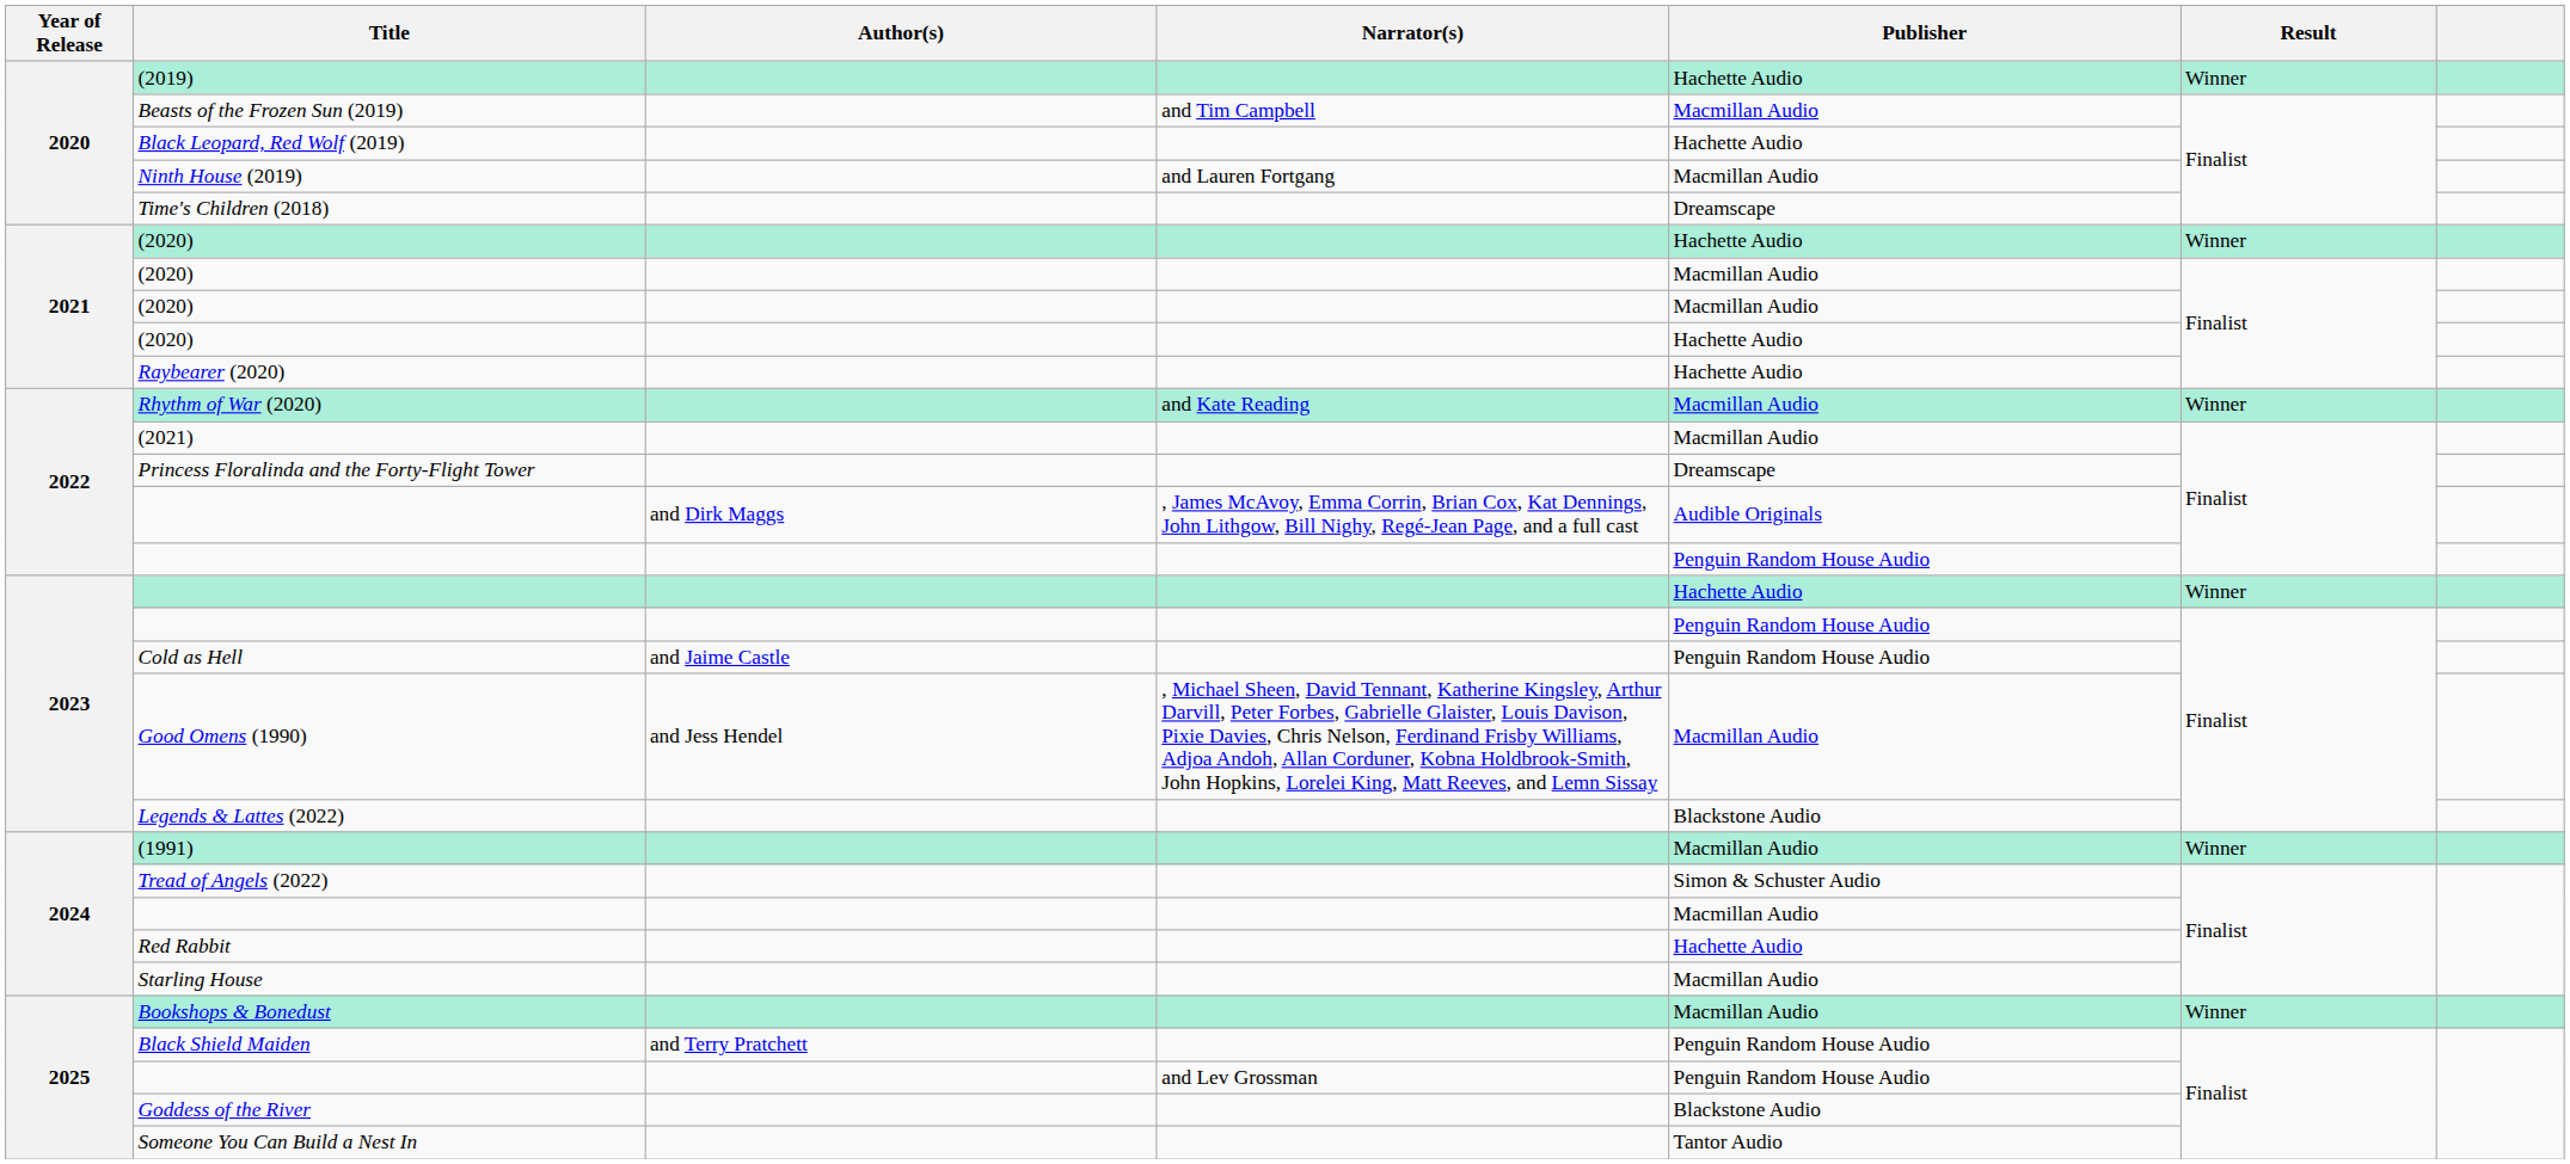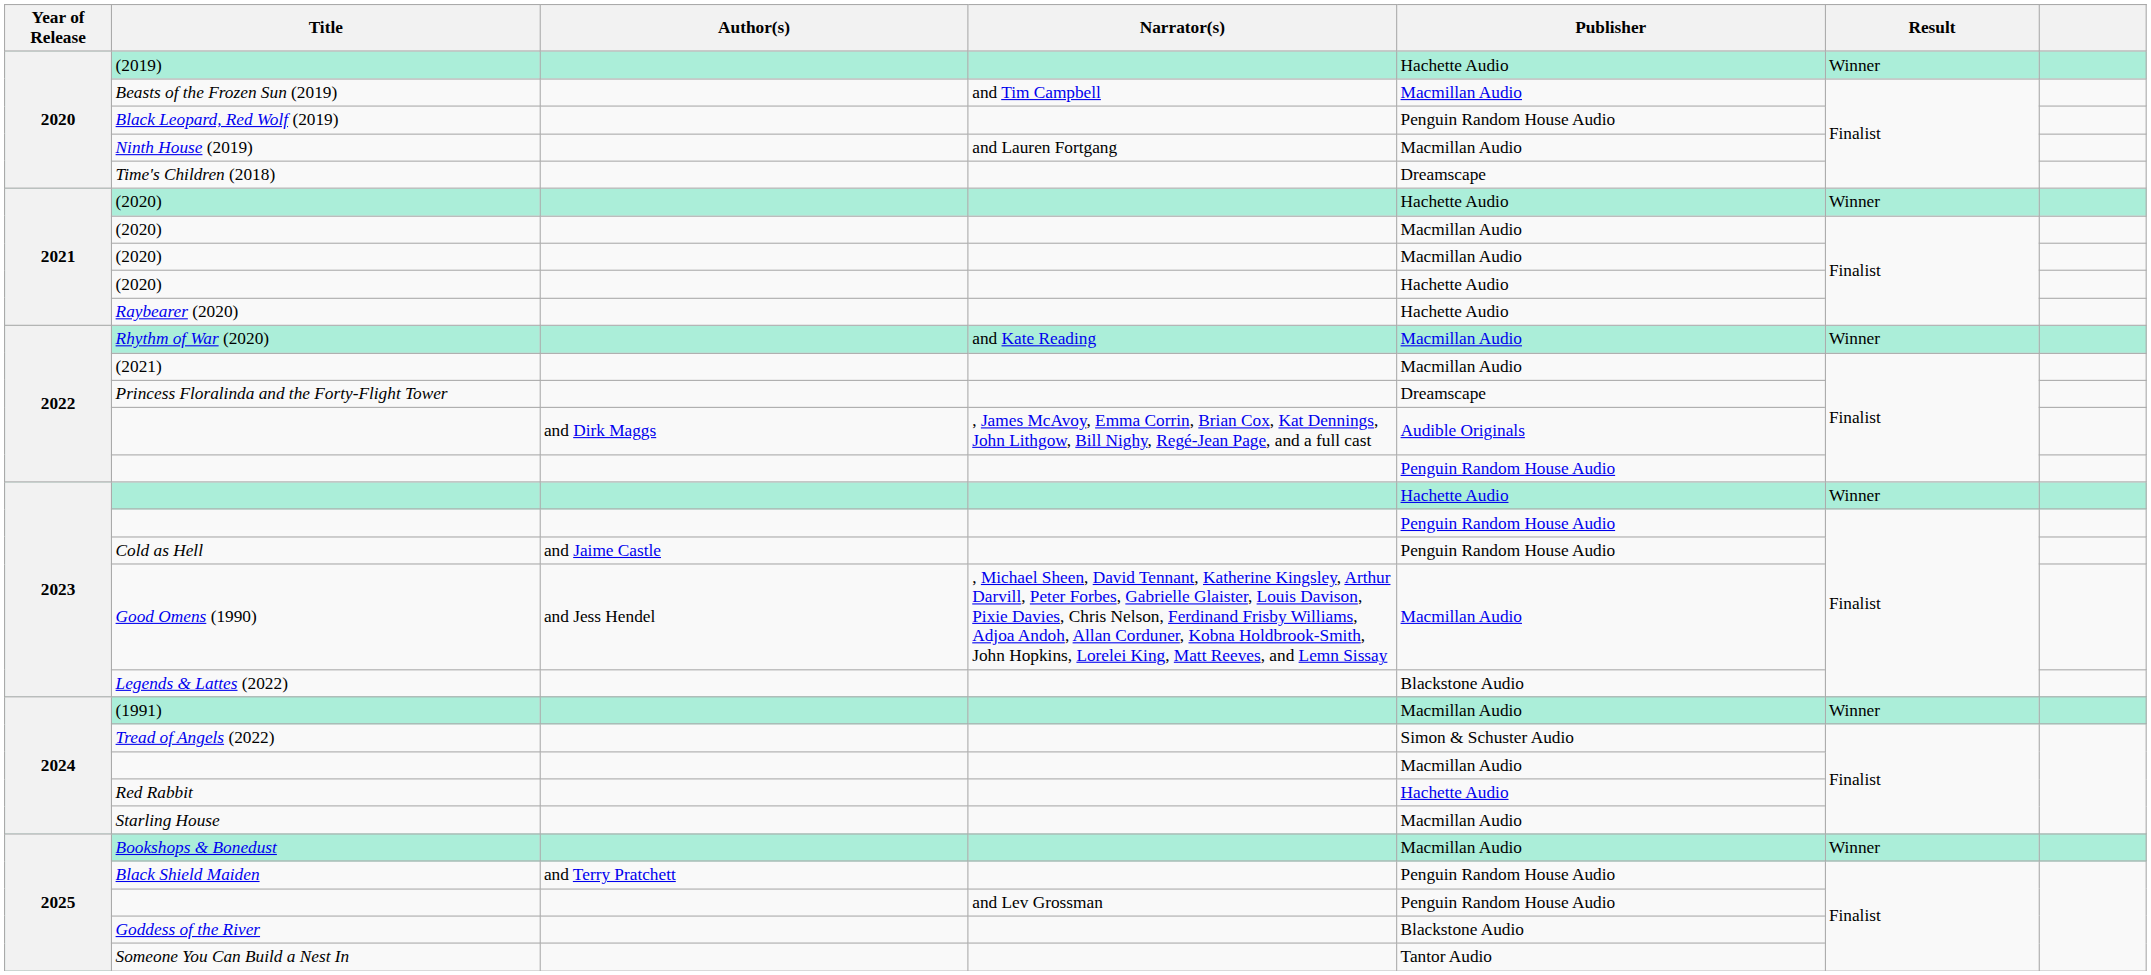 <table class="wikitable sortable mw-collapsible" style="width:100%">
 <tr>
 <th scope="col" width="5%">Year of Release</th>
 <th scope="col" width="20%">Title</th>
 <th scope="col" width="20%">Author(s)</th>
 <th scope="col" width="20%">Narrator(s)</th>
 <th scope="col" width="20%">Publisher</th>
 <th scope="col" width="10%">Result</th>
 <th scope="col" width="5%"></th>
 </tr>
 <tr style="background:#ABEED9">
 <th rowspan="5">2020<br></th>
 <td><em></em> (2019)</td>
 <td></td>
 <td></td>
 <td>Hachette Audio</td>
 <td>Winner</td>
 <td></td>
 </tr>
 <tr>
 <td><em>Beasts of the Frozen Sun</em> (2019)</td>
 <td></td>
 <td> and <a href='#'>Tim Campbell</a></td>
 <td><a href='#'>Macmillan Audio</a></td>
 <td rowspan="4">Finalist</td>
 <td></td>
 </tr>
 <tr>
 <td><em><a href='#'>Black Leopard, Red Wolf</a></em> (2019)</td>
 <td></td>
 <td></td>
-<td>Hachette Audio</td>
+<td>Penguin Random House Audio</td>
 <td></td>
 </tr>
 <tr>
 <td><em><a href='#'>Ninth House</a></em> (2019)</td>
 <td></td>
 <td> and Lauren Fortgang</td>
 <td>Macmillan Audio</td>
 <td></td>
 </tr>
 <tr>
 <td><em>Time's Children</em> (2018)</td>
 <td></td>
 <td></td>
 <td>Dreamscape</td>
 <td></td>
 </tr>
 <tr style="background:#ABEED9">
 <th rowspan="5">2021<br></th>
 <td><em></em> (2020)</td>
 <td></td>
 <td></td>
 <td>Hachette Audio</td>
 <td>Winner</td>
 <td></td>
 </tr>
 <tr>
 <td><em></em> (2020)</td>
 <td></td>
 <td></td>
 <td>Macmillan Audio</td>
 <td rowspan="4">Finalist</td>
 <td></td>
 </tr>
 <tr>
 <td><em></em> (2020)</td>
 <td></td>
 <td></td>
 <td>Macmillan Audio</td>
 <td></td>
 </tr>
 <tr>
 <td><em></em> (2020)</td>
 <td></td>
 <td></td>
 <td>Hachette Audio</td>
 <td></td>
 </tr>
 <tr>
 <td><em><a href='#'>Raybearer</a></em> (2020)</td>
 <td></td>
 <td></td>
 <td>Hachette Audio</td>
 <td></td>
 </tr>
 <tr style="background:#ABEED9">
 <th rowspan="5">2022<br></th>
 <td><em><a href='#'>Rhythm of War</a></em> (2020)</td>
 <td></td>
 <td> and <a href='#'>Kate Reading</a></td>
 <td><a href='#'>Macmillan Audio</a></td>
 <td>Winner</td>
 <td></td>
 </tr>
 <tr>
 <td><em></em> (2021)</td>
 <td></td>
 <td></td>
 <td>Macmillan Audio</td>
 <td rowspan="4">Finalist</td>
 <td></td>
 </tr>
 <tr>
 <td><em>Princess Floralinda and the Forty-Flight Tower</em></td>
 <td></td>
 <td></td>
 <td>Dreamscape</td>
 <td></td>
 </tr>
 <tr>
 <td><em></em></td>
 <td> and <a href='#'>Dirk Maggs</a></td>
 <td>, <a href='#'>James McAvoy</a>, <a href='#'>Emma Corrin</a>, <a href='#'>Brian Cox</a>, <a href='#'>Kat Dennings</a>, <a href='#'>John Lithgow</a>, <a href='#'>Bill Nighy</a>, <a href='#'>Regé-Jean Page</a>, and a full cast</td>
 <td><a href='#'>Audible Originals</a></td>
 <td></td>
 </tr>
 <tr>
 <td><em></em></td>
 <td></td>
 <td></td>
 <td><a href='#'>Penguin Random House Audio</a></td>
 <td></td>
 </tr>
 <tr style="background:#ABEED9">
 <th rowspan="5">2023<br></th>
 <td></td>
 <td></td>
 <td></td>
 <td><a href='#'>Hachette Audio</a></td>
 <td>Winner</td>
 <td></td>
 </tr>
 <tr>
 <td></td>
 <td></td>
 <td></td>
 <td><a href='#'>Penguin Random House Audio</a></td>
 <td rowspan="4">Finalist</td>
 <td></td>
 </tr>
 <tr>
 <td><em>Cold as Hell</em></td>
 <td> and <a href='#'>Jaime Castle</a></td>
 <td></td>
 <td>Penguin Random House Audio</td>
 <td></td>
 </tr>
 <tr>
 <td><em><a href='#'>Good Omens</a></em> (1990)</td>
 <td> and Jess Hendel</td>
 <td>, <a href='#'>Michael Sheen</a>, <a href='#'>David Tennant</a>, <a href='#'>Katherine Kingsley</a>, <a href='#'>Arthur Darvill</a>, <a href='#'>Peter Forbes</a>, <a href='#'>Gabrielle Glaister</a>, <a href='#'>Louis Davison</a>, <a href='#'>Pixie Davies</a>, Chris Nelson, <a href='#'>Ferdinand Frisby Williams</a>, <a href='#'>Adjoa Andoh</a>, <a href='#'>Allan Corduner</a>, <a href='#'>Kobna Holdbrook-Smith</a>, John Hopkins, <a href='#'>Lorelei King</a>, <a href='#'>Matt Reeves</a>, and <a href='#'>Lemn Sissay</a></td>
 <td><a href='#'>Macmillan Audio</a></td>
 <td></td>
 </tr>
 <tr>
 <td><em><a href='#'>Legends & Lattes</a></em> (2022)</td>
 <td></td>
 <td></td>
 <td>Blackstone Audio</td>
 <td></td>
 </tr>
 <tr style="background:#ABEED9">
 <th rowspan="5">2024<br></th>
 <td> (1991)</td>
 <td></td>
 <td></td>
 <td>Macmillan Audio</td>
 <td>Winner</td>
 <td></td>
 </tr>
 <tr>
 <td><em><a href='#'>Tread of Angels</a></em> (2022)</td>
 <td></td>
 <td></td>
 <td>Simon & Schuster Audio</td>
 <td rowspan="4">Finalist</td>
 <td rowspan="4"></td>
 </tr>
 <tr>
 <td></td>
 <td></td>
 <td></td>
 <td>Macmillan Audio</td>
 </tr>
 <tr>
 <td><em>Red Rabbit</em></td>
 <td></td>
 <td></td>
 <td><a href='#'>Hachette Audio</a></td>
 </tr>
 <tr>
 <td><em>Starling House</em></td>
 <td></td>
 <td></td>
 <td>Macmillan Audio</td>
 </tr>
 <tr style="background:#ABEED9">
 <th rowspan="5">2025<br></th>
 <td><em><a href='#'>Bookshops & Bonedust</a></em></td>
 <td></td>
 <td></td>
 <td>Macmillan Audio</td>
 <td>Winner</td>
 <td></td>
 </tr>
 <tr>
 <td><em><a href='#'>Black Shield Maiden</a></em></td>
 <td> and <a href='#'>Terry Pratchett</a></td>
 <td></td>
 <td>Penguin Random House Audio</td>
 <td rowspan="4">Finalist</td>
 <td rowspan="4"></td>
 </tr>
 <tr>
 <td></td>
 <td></td>
 <td> and Lev Grossman</td>
 <td>Penguin Random House Audio</td>
 </tr>
 <tr>
 <td><em><a href='#'>Goddess of the River</a></em></td>
 <td></td>
 <td></td>
 <td>Blackstone Audio</td>
 </tr>
 <tr>
 <td><em>Someone You Can Build a Nest In</em></td>
 <td></td>
 <td></td>
 <td>Tantor Audio</td>
 </tr>
 </table>
